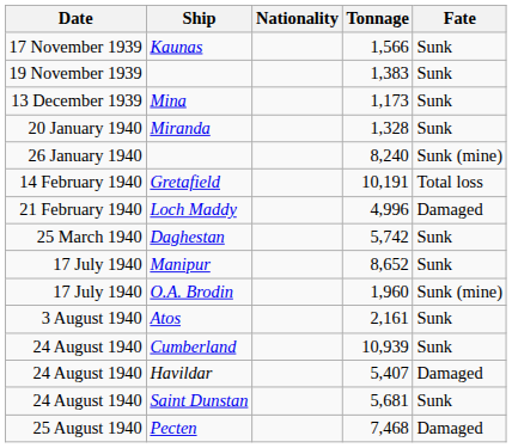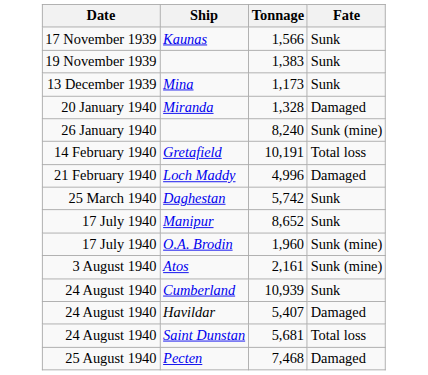 <table class="wikitable sortable" style="margin: 1em auto 1em auto;"|->
 <tr>
 <th>Date</th>
 <th>Ship</th>
-<th>Nationality</th>
 <th>Tonnage</th>
 <th>Fate</th>
 </tr>
 <tr>
 <td align="right">17 November 1939</td>
 <td align="left"><a href='#'><em>Kaunas</em></a></td>
-<td align="left"></td>
 <td align="right">1,566</td>
 <td align="left">Sunk</td>
 </tr>
 <tr>
 <td align="right">19 November 1939</td>
-<td align="left"></td>
 <td align="left"></td>
 <td align="right">1,383</td>
 <td align="left">Sunk</td>
 </tr>
 <tr>
 <td align="right">13 December 1939</td>
 <td align="left"><a href='#'><em>Mina</em></a></td>
-<td align="left"></td>
 <td align="right">1,173</td>
 <td align="left">Sunk</td>
 </tr>
 <tr>
 <td align="right">20 January 1940</td>
 <td align="left"><a href='#'><em>Miranda</em></a></td>
-<td align="left"></td>
 <td align="right">1,328</td>
-<td align="left">Sunk</td>
+<td align="left">Damaged</td>
 </tr>
 <tr>
 <td align="right">26 January 1940</td>
-<td align="left"></td>
 <td align="left"></td>
 <td align="right">8,240</td>
 <td align="left">Sunk (mine)</td>
 </tr>
 <tr>
 <td align="right">14 February 1940</td>
 <td align="left"><a href='#'><em>Gretafield</em></a></td>
-<td align="left"></td>
 <td align="right">10,191</td>
 <td>Total loss</td>
 </tr>
 <tr>
 <td align="right">21 February 1940</td>
 <td align="left"><a href='#'><em>Loch Maddy</em></a></td>
-<td align="left"></td>
 <td align="right">4,996</td>
 <td align="left">Damaged</td>
 </tr>
 <tr>
 <td align="right">25 March 1940</td>
 <td align="left"><a href='#'><em>Daghestan</em></a></td>
-<td align="left"></td>
 <td align="right">5,742</td>
 <td align="left">Sunk</td>
 </tr>
 <tr>
 <td align="right">17 July 1940</td>
 <td align="left"><a href='#'><em>Manipur</em></a></td>
-<td align="left"></td>
 <td align="right">8,652</td>
 <td align="left">Sunk</td>
 </tr>
 <tr>
 <td align="right">17 July 1940</td>
 <td align="left"><a href='#'><em>O.A. Brodin</em></a></td>
-<td align="left"></td>
 <td align="right">1,960</td>
 <td align="left">Sunk (mine)</td>
 </tr>
 <tr>
 <td align="right">3 August 1940</td>
 <td align="left"><a href='#'><em>Atos</em></a></td>
-<td align="left"></td>
 <td align="right">2,161</td>
-<td align="left">Sunk</td>
+<td align="left">Sunk (mine)</td>
 </tr>
 <tr>
 <td align="right">24 August 1940</td>
 <td align="left"><a href='#'><em>Cumberland</em></a></td>
-<td align="left"></td>
 <td align="right">10,939</td>
 <td align="left">Sunk</td>
 </tr>
 <tr>
 <td align="right">24 August 1940</td>
 <td align="left"><em>Havildar</em></td>
-<td align="left"></td>
 <td align="right">5,407</td>
 <td align="left">Damaged</td>
 </tr>
 <tr>
 <td align="right">24 August 1940</td>
 <td align="left"><a href='#'><em>Saint Dunstan</em></a></td>
-<td align="left"></td>
 <td align="right">5,681</td>
-<td align="left">Sunk</td>
+<td>Total loss</td>
 </tr>
 <tr>
 <td align="right">25 August 1940</td>
 <td align="left"><a href='#'><em>Pecten</em></a></td>
-<td align="left"></td>
 <td align="right">7,468</td>
 <td align="left">Damaged</td>
 </tr>
 </table>
